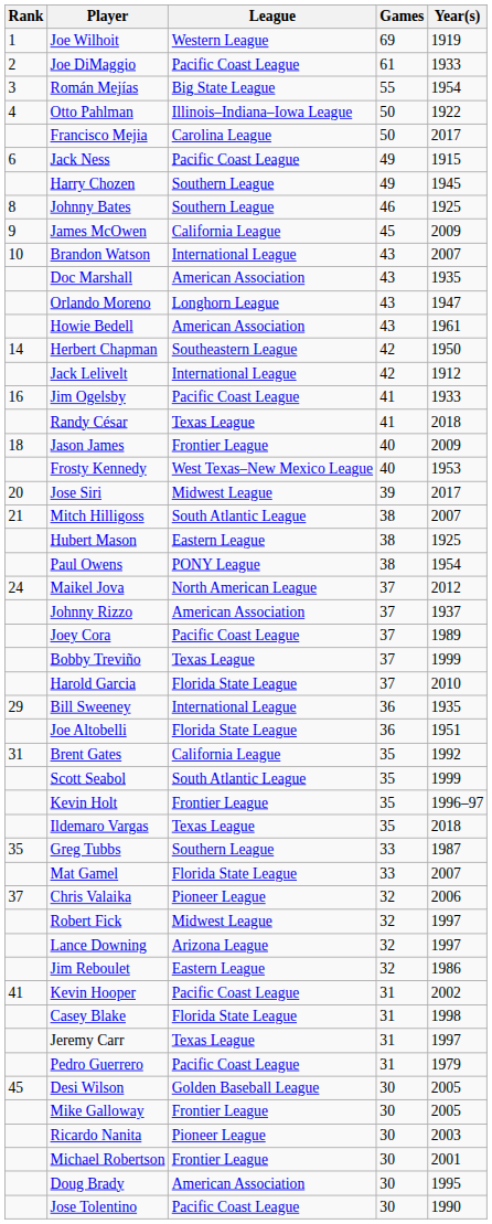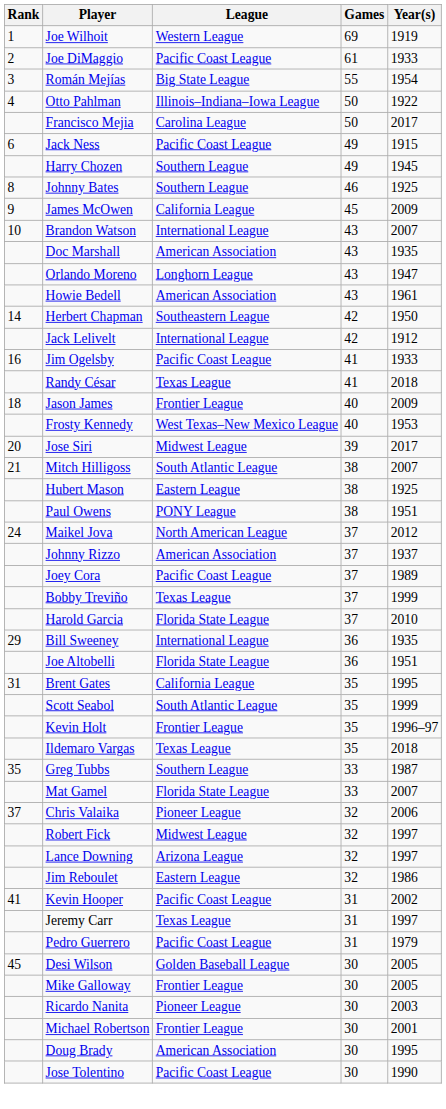 <table class="wikitable">
 <tr>
 <th>Rank</th>
 <th>Player</th>
 <th>League</th>
 <th>Games</th>
 <th>Year(s)</th>
 </tr>
 <tr>
 <td>1</td>
 <td><a href='#'>Joe Wilhoit</a></td>
 <td><a href='#'>Western League</a></td>
 <td>69</td>
 <td>1919</td>
 </tr>
 <tr>
 <td>2</td>
 <td><a href='#'>Joe DiMaggio</a></td>
 <td><a href='#'>Pacific Coast League</a></td>
 <td>61</td>
 <td>1933</td>
 </tr>
 <tr>
 <td>3</td>
 <td><a href='#'>Román Mejías</a></td>
 <td><a href='#'>Big State League</a></td>
 <td>55</td>
 <td>1954</td>
 </tr>
 <tr>
 <td>4</td>
 <td><a href='#'>Otto Pahlman</a></td>
 <td><a href='#'>Illinois–Indiana–Iowa League</a></td>
 <td>50</td>
 <td>1922</td>
 </tr>
 <tr>
 <td></td>
 <td><a href='#'>Francisco Mejia</a></td>
 <td><a href='#'>Carolina League</a></td>
 <td>50</td>
 <td>2017</td>
 </tr>
 <tr>
 <td>6</td>
 <td><a href='#'>Jack Ness</a></td>
 <td><a href='#'>Pacific Coast League</a></td>
 <td>49</td>
 <td>1915</td>
 </tr>
 <tr>
 <td></td>
 <td><a href='#'>Harry Chozen</a></td>
 <td><a href='#'>Southern League</a></td>
 <td>49</td>
 <td>1945</td>
 </tr>
 <tr>
 <td>8</td>
 <td><a href='#'>Johnny Bates</a></td>
 <td><a href='#'>Southern League</a></td>
 <td>46</td>
 <td>1925</td>
 </tr>
 <tr>
 <td>9</td>
 <td><a href='#'>James McOwen</a></td>
 <td><a href='#'>California League</a></td>
 <td>45</td>
 <td>2009</td>
 </tr>
 <tr>
 <td>10</td>
 <td><a href='#'>Brandon Watson</a></td>
 <td><a href='#'>International League</a></td>
 <td>43</td>
 <td>2007</td>
 </tr>
 <tr>
 <td></td>
 <td><a href='#'>Doc Marshall</a></td>
 <td><a href='#'>American Association</a></td>
 <td>43</td>
 <td>1935</td>
 </tr>
 <tr>
 <td></td>
 <td><a href='#'>Orlando Moreno</a></td>
 <td><a href='#'>Longhorn League</a></td>
 <td>43</td>
 <td>1947</td>
 </tr>
 <tr>
 <td></td>
 <td><a href='#'>Howie Bedell</a></td>
 <td><a href='#'>American Association</a></td>
 <td>43</td>
 <td>1961</td>
 </tr>
 <tr>
 <td>14</td>
 <td><a href='#'>Herbert Chapman</a></td>
 <td><a href='#'>Southeastern League</a></td>
 <td>42</td>
 <td>1950</td>
 </tr>
 <tr>
 <td></td>
 <td><a href='#'>Jack Lelivelt</a></td>
 <td><a href='#'>International League</a></td>
 <td>42</td>
 <td>1912</td>
 </tr>
 <tr>
 <td>16</td>
 <td><a href='#'>Jim Ogelsby</a></td>
 <td><a href='#'>Pacific Coast League</a></td>
 <td>41</td>
 <td>1933</td>
 </tr>
 <tr>
 <td></td>
 <td><a href='#'>Randy César</a></td>
 <td><a href='#'>Texas League</a></td>
 <td>41</td>
 <td>2018</td>
 </tr>
 <tr>
 <td>18</td>
 <td><a href='#'>Jason James</a></td>
 <td><a href='#'>Frontier League</a></td>
 <td>40</td>
 <td>2009</td>
 </tr>
 <tr>
 <td></td>
 <td><a href='#'>Frosty Kennedy</a></td>
 <td><a href='#'>West Texas–New Mexico League</a></td>
 <td>40</td>
 <td>1953</td>
 </tr>
 <tr>
 <td>20</td>
 <td><a href='#'>Jose Siri</a></td>
 <td><a href='#'>Midwest League</a></td>
 <td>39</td>
 <td>2017</td>
 </tr>
 <tr>
 <td>21</td>
 <td><a href='#'>Mitch Hilligoss</a></td>
 <td><a href='#'>South Atlantic League</a></td>
 <td>38</td>
 <td>2007</td>
 </tr>
 <tr>
 <td></td>
 <td><a href='#'>Hubert Mason</a></td>
 <td><a href='#'>Eastern League</a></td>
 <td>38</td>
 <td>1925</td>
 </tr>
 <tr>
 <td></td>
 <td><a href='#'>Paul Owens</a></td>
 <td><a href='#'>PONY League</a></td>
 <td>38</td>
-<td>1954</td>
+<td>1951</td>
 </tr>
 <tr>
 <td>24</td>
 <td><a href='#'>Maikel Jova</a></td>
 <td><a href='#'>North American League</a></td>
 <td>37</td>
 <td>2012</td>
 </tr>
 <tr>
 <td></td>
 <td><a href='#'>Johnny Rizzo</a></td>
 <td><a href='#'>American Association</a></td>
 <td>37</td>
 <td>1937</td>
 </tr>
 <tr>
 <td></td>
 <td><a href='#'>Joey Cora</a></td>
 <td><a href='#'>Pacific Coast League</a></td>
 <td>37</td>
 <td>1989</td>
 </tr>
 <tr>
 <td></td>
 <td><a href='#'>Bobby Treviño</a></td>
 <td><a href='#'>Texas League</a></td>
 <td>37</td>
 <td>1999</td>
 </tr>
 <tr>
 <td></td>
 <td><a href='#'>Harold Garcia</a></td>
 <td><a href='#'>Florida State League</a></td>
 <td>37</td>
 <td>2010</td>
 </tr>
 <tr>
 <td>29</td>
 <td><a href='#'>Bill Sweeney</a></td>
 <td><a href='#'>International League</a></td>
 <td>36</td>
 <td>1935</td>
 </tr>
 <tr>
 <td></td>
 <td><a href='#'>Joe Altobelli</a></td>
 <td><a href='#'>Florida State League</a></td>
 <td>36</td>
 <td>1951</td>
 </tr>
 <tr>
 <td>31</td>
 <td><a href='#'>Brent Gates</a></td>
 <td><a href='#'>California League</a></td>
 <td>35</td>
-<td>1992</td>
+<td>1995</td>
 </tr>
 <tr>
 <td></td>
 <td><a href='#'>Scott Seabol</a></td>
 <td><a href='#'>South Atlantic League</a></td>
 <td>35</td>
 <td>1999</td>
 </tr>
 <tr>
 <td></td>
 <td><a href='#'>Kevin Holt</a></td>
 <td><a href='#'>Frontier League</a></td>
 <td>35</td>
 <td>1996–97</td>
 </tr>
 <tr>
 <td></td>
 <td><a href='#'>Ildemaro Vargas</a></td>
 <td><a href='#'>Texas League</a></td>
 <td>35</td>
 <td>2018</td>
 </tr>
 <tr>
 <td>35</td>
 <td><a href='#'>Greg Tubbs</a></td>
 <td><a href='#'>Southern League</a></td>
 <td>33</td>
 <td>1987</td>
 </tr>
 <tr>
 <td></td>
 <td><a href='#'>Mat Gamel</a></td>
 <td><a href='#'>Florida State League</a></td>
 <td>33</td>
 <td>2007</td>
 </tr>
 <tr>
 <td>37</td>
 <td><a href='#'>Chris Valaika</a></td>
 <td><a href='#'>Pioneer League</a></td>
 <td>32</td>
 <td>2006</td>
 </tr>
 <tr>
 <td></td>
 <td><a href='#'>Robert Fick</a></td>
 <td><a href='#'>Midwest League</a></td>
 <td>32</td>
 <td>1997</td>
 </tr>
 <tr>
 <td></td>
 <td><a href='#'>Lance Downing</a></td>
 <td><a href='#'>Arizona League</a></td>
 <td>32</td>
 <td>1997</td>
 </tr>
 <tr>
 <td></td>
 <td><a href='#'>Jim Reboulet</a></td>
 <td><a href='#'>Eastern League</a></td>
 <td>32</td>
 <td>1986</td>
 </tr>
 <tr>
 <td>41</td>
 <td><a href='#'>Kevin Hooper</a></td>
 <td><a href='#'>Pacific Coast League</a></td>
 <td>31</td>
 <td>2002</td>
 </tr>
 <tr>
 <td></td>
-<td><a href='#'>Casey Blake</a></td>
-<td><a href='#'>Florida State League</a></td>
-<td>31</td>
-<td>1998</td>
-</tr>
-<tr>
-<td></td>
 <td>Jeremy Carr</td>
 <td><a href='#'>Texas League</a></td>
 <td>31</td>
 <td>1997</td>
 </tr>
 <tr>
 <td></td>
 <td><a href='#'>Pedro Guerrero</a></td>
 <td><a href='#'>Pacific Coast League</a></td>
 <td>31</td>
 <td>1979</td>
 </tr>
 <tr>
 <td>45</td>
 <td><a href='#'>Desi Wilson</a></td>
 <td><a href='#'>Golden Baseball League</a></td>
 <td>30</td>
 <td>2005</td>
 </tr>
 <tr>
 <td></td>
 <td><a href='#'>Mike Galloway</a></td>
 <td><a href='#'>Frontier League</a></td>
 <td>30</td>
 <td>2005</td>
 </tr>
 <tr>
 <td></td>
 <td><a href='#'>Ricardo Nanita</a></td>
 <td><a href='#'>Pioneer League</a></td>
 <td>30</td>
 <td>2003</td>
 </tr>
 <tr>
 <td></td>
 <td><a href='#'>Michael Robertson</a></td>
 <td><a href='#'>Frontier League</a></td>
 <td>30</td>
 <td>2001</td>
 </tr>
 <tr>
 <td></td>
 <td><a href='#'>Doug Brady</a></td>
 <td><a href='#'>American Association</a></td>
 <td>30</td>
 <td>1995</td>
 </tr>
 <tr>
 <td></td>
 <td><a href='#'>Jose Tolentino</a></td>
 <td><a href='#'>Pacific Coast League</a></td>
 <td>30</td>
 <td>1990</td>
 </tr>
 </table>
